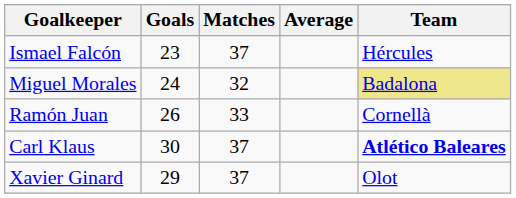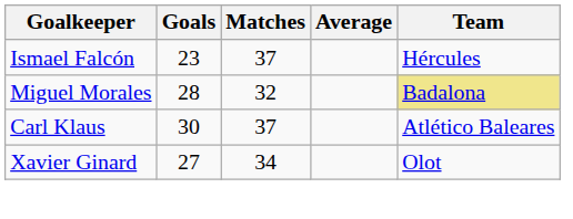 <table class="wikitable sortable" class="wikitable">
 <tr style="background:#ccc; text-align:center;">
 <th>Goalkeeper</th>
 <th>Goals</th>
 <th>Matches</th>
 <th>Average</th>
 <th>Team</th>
 </tr>
 <tr>
 <td> <a href='#'>Ismael Falcón</a></td>
 <td style="text-align:center;">23</td>
 <td style="text-align:center;">37</td>
 <td style="text-align:center;"></td>
 <td><a href='#'>Hércules</a></td>
 </tr>
 <tr>
 <td> <a href='#'>Miguel Morales</a></td>
-<td style="text-align:center;">24</td>
+<td style="text-align:center;">28</td>
 <td style="text-align:center;">32</td>
 <td style="text-align:center;"></td>
 <td style="background: khaki;"><a href='#'>Badalona</a></td>
-</tr>
-<tr>
-<td> <a href='#'>Ramón Juan</a></td>
-<td style="text-align:center;">26</td>
-<td style="text-align:center;">33</td>
-<td style="text-align:center;"></td>
-<td><a href='#'>Cornellà</a></td>
 </tr>
 <tr>
 <td> <a href='#'>Carl Klaus</a></td>
 <td style="text-align:center;">30</td>
 <td style="text-align:center;">37</td>
 <td style="text-align:center;"></td>
-<td><strong><a href='#'>Atlético Baleares</a></strong></td>
+<td><a href='#'>Atlético Baleares</a></td>
 </tr>
 <tr>
 <td> <a href='#'>Xavier Ginard</a></td>
-<td style="text-align:center;">29</td>
-<td style="text-align:center;">37</td>
+<td style="text-align:center;">27</td>
+<td style="text-align:center;">34</td>
 <td style="text-align:center;"></td>
 <td><a href='#'>Olot</a></td>
 </tr>
 </table>
